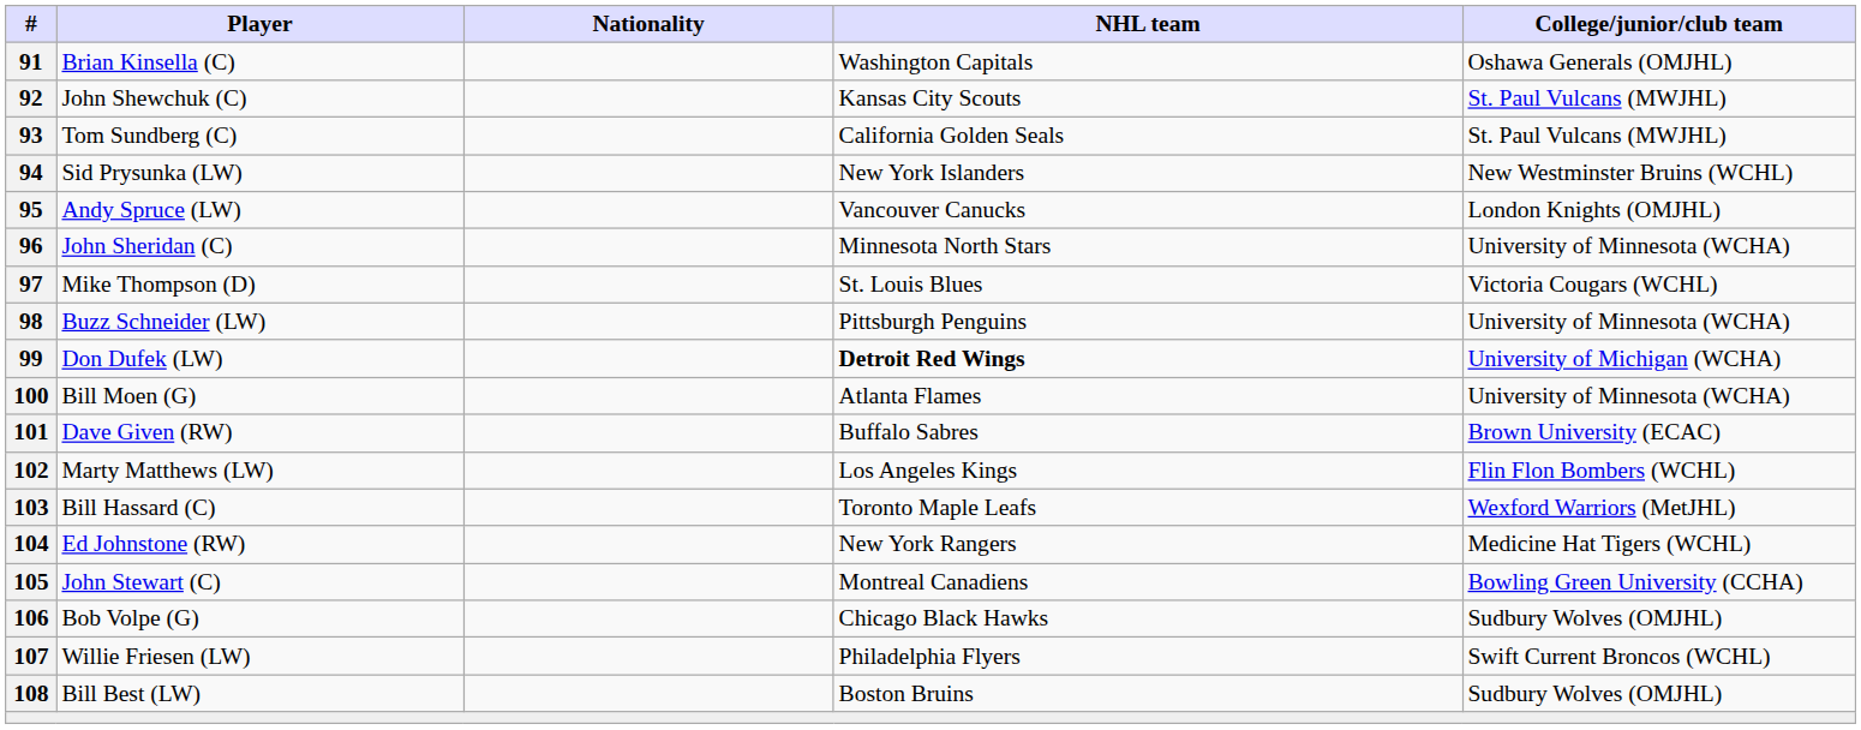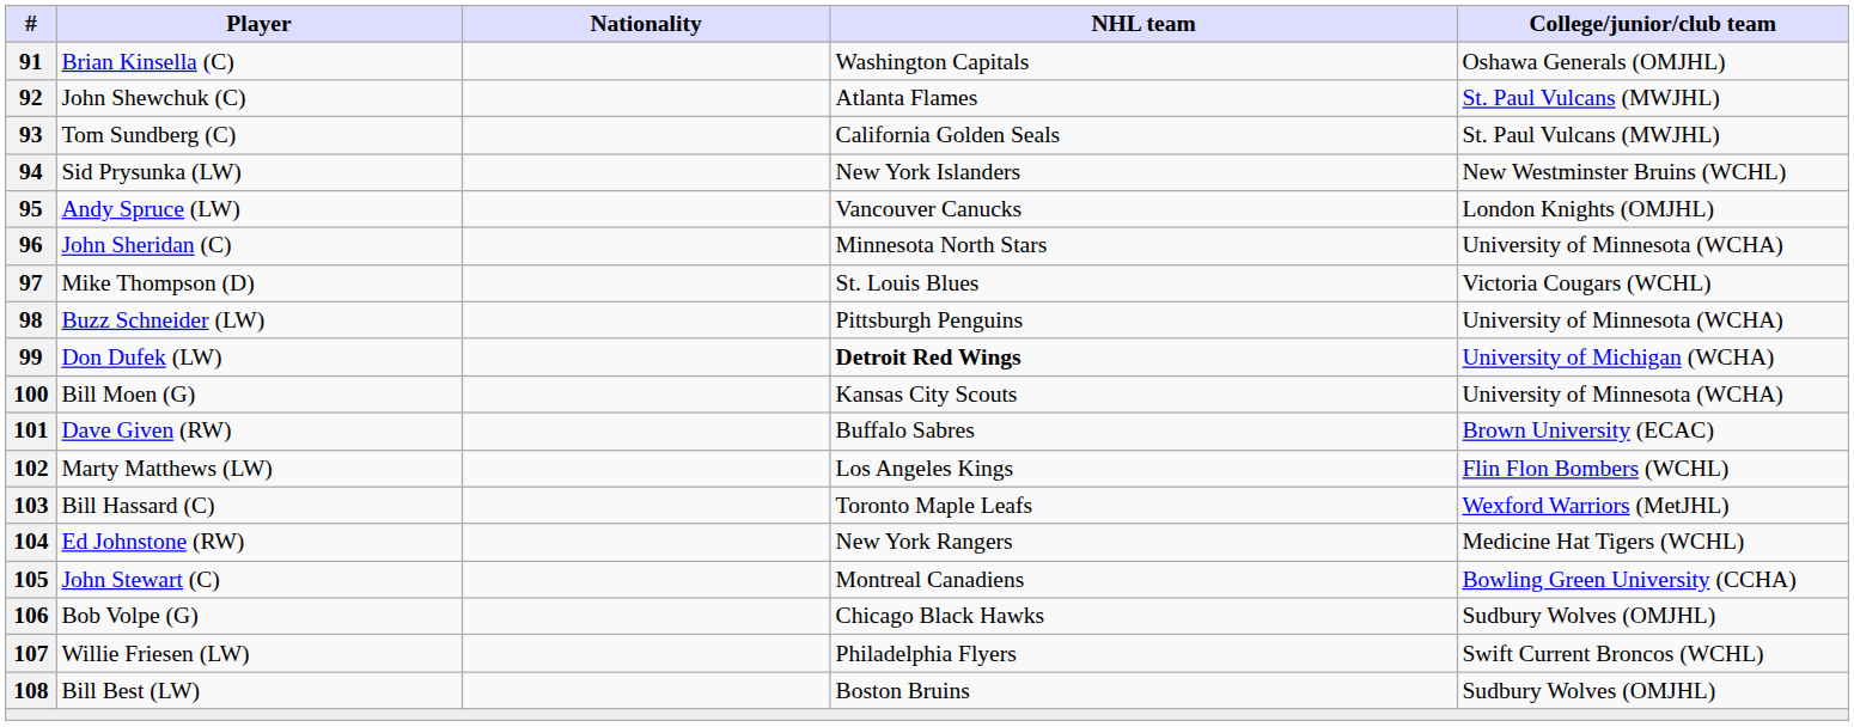 <table class="wikitable" style="width: 100%">
 <tr>
 <th style="background:#ddf; width:2.75%;">#</th>
 <th style="background:#ddf; width:22.0%;">Player</th>
 <th style="background:#ddf; width:20.0%;">Nationality</th>
 <th style="background:#ddf; width:34.0%;">NHL team</th>
 <th style="background:#ddf; width:100.0%;">College/junior/club team</th>
 </tr>
 <tr>
 <th>91</th>
 <td><a href='#'>Brian Kinsella</a> (C)</td>
 <td></td>
 <td>Washington Capitals</td>
 <td>Oshawa Generals (OMJHL)</td>
 </tr>
 <tr>
 <th>92</th>
 <td>John Shewchuk (C)</td>
 <td></td>
-<td>Kansas City Scouts</td>
+<td>Atlanta Flames</td>
 <td><a href='#'>St. Paul Vulcans</a> (MWJHL)</td>
 </tr>
 <tr>
 <th>93</th>
 <td>Tom Sundberg (C)</td>
 <td></td>
 <td>California Golden Seals</td>
 <td>St. Paul Vulcans (MWJHL)</td>
 </tr>
 <tr>
 <th>94</th>
 <td>Sid Prysunka (LW)</td>
 <td></td>
 <td>New York Islanders</td>
 <td>New Westminster Bruins (WCHL)</td>
 </tr>
 <tr>
 <th>95</th>
 <td><a href='#'>Andy Spruce</a> (LW)</td>
 <td></td>
 <td>Vancouver Canucks</td>
 <td>London Knights (OMJHL)</td>
 </tr>
 <tr>
 <th>96</th>
 <td><a href='#'>John Sheridan</a> (C)</td>
 <td></td>
 <td>Minnesota North Stars</td>
 <td>University of Minnesota (WCHA)</td>
 </tr>
 <tr>
 <th>97</th>
 <td>Mike Thompson (D)</td>
 <td></td>
 <td>St. Louis Blues</td>
 <td>Victoria Cougars (WCHL)</td>
 </tr>
 <tr>
 <th>98</th>
 <td><a href='#'>Buzz Schneider</a> (LW)</td>
 <td></td>
 <td>Pittsburgh Penguins</td>
 <td>University of Minnesota (WCHA)</td>
 </tr>
 <tr>
 <th>99</th>
 <td><a href='#'>Don Dufek</a> (LW)</td>
 <td></td>
 <td><strong>Detroit Red Wings</strong></td>
 <td><a href='#'>University of Michigan</a> (WCHA)</td>
 </tr>
 <tr>
 <th>100</th>
 <td>Bill Moen (G)</td>
 <td></td>
-<td>Atlanta Flames</td>
+<td>Kansas City Scouts</td>
 <td>University of Minnesota (WCHA)</td>
 </tr>
 <tr>
 <th>101</th>
 <td><a href='#'>Dave Given</a> (RW)</td>
 <td></td>
 <td>Buffalo Sabres</td>
 <td><a href='#'>Brown University</a> (ECAC)</td>
 </tr>
 <tr>
 <th>102</th>
 <td>Marty Matthews (LW)</td>
 <td></td>
 <td>Los Angeles Kings</td>
 <td><a href='#'>Flin Flon Bombers</a> (WCHL)</td>
 </tr>
 <tr>
 <th>103</th>
 <td>Bill Hassard (C)</td>
 <td></td>
 <td>Toronto Maple Leafs</td>
 <td><a href='#'>Wexford Warriors</a> (MetJHL)</td>
 </tr>
 <tr>
 <th>104</th>
 <td><a href='#'>Ed Johnstone</a> (RW)</td>
 <td></td>
 <td>New York Rangers</td>
 <td>Medicine Hat Tigers (WCHL)</td>
 </tr>
 <tr>
 <th>105</th>
 <td><a href='#'>John Stewart</a> (C)</td>
 <td></td>
 <td>Montreal Canadiens</td>
 <td><a href='#'>Bowling Green University</a> (CCHA)</td>
 </tr>
 <tr>
 <th>106</th>
 <td>Bob Volpe (G)</td>
 <td></td>
 <td>Chicago Black Hawks</td>
 <td>Sudbury Wolves (OMJHL)</td>
 </tr>
 <tr>
 <th>107</th>
 <td>Willie Friesen (LW)</td>
 <td></td>
 <td>Philadelphia Flyers</td>
 <td>Swift Current Broncos (WCHL)</td>
 </tr>
 <tr>
 <th>108</th>
 <td>Bill Best (LW)</td>
 <td></td>
 <td>Boston Bruins</td>
 <td>Sudbury Wolves (OMJHL)</td>
 </tr>
 <tr>
 <td style="text-align:center; background:#efefef" colspan="6"></td>
 </tr>
 </table>
